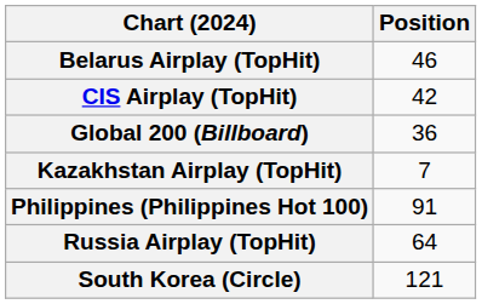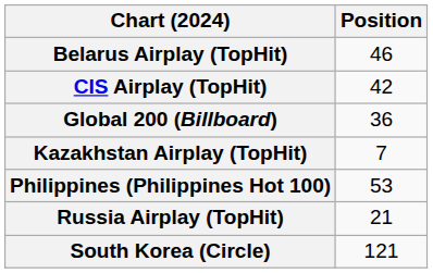 <table class="wikitable sortable plainrowheaders" style="text-align:center">
 <tr>
 <th scope="col">Chart (2024)</th>
 <th scope="col">Position</th>
 </tr>
 <tr>
 <th scope="row">Belarus Airplay (TopHit)<br></th>
 <td>46</td>
 </tr>
 <tr>
 <th scope="row"><a href='#'>CIS</a> Airplay (TopHit)<br></th>
 <td>42</td>
 </tr>
 <tr>
 <th scope="row">Global 200 (<em>Billboard</em>)</th>
 <td>36</td>
 </tr>
 <tr>
 <th scope="row">Kazakhstan Airplay (TopHit)<br></th>
 <td>7</td>
 </tr>
 <tr>
 <th scope="row">Philippines (Philippines Hot 100)</th>
-<td>91</td>
+<td>53</td>
 </tr>
 <tr>
 <th scope="row">Russia Airplay (TopHit)<br></th>
-<td>64</td>
+<td>21</td>
 </tr>
 <tr>
 <th scope="row">South Korea (Circle)</th>
 <td>121</td>
 </tr>
 </table>
